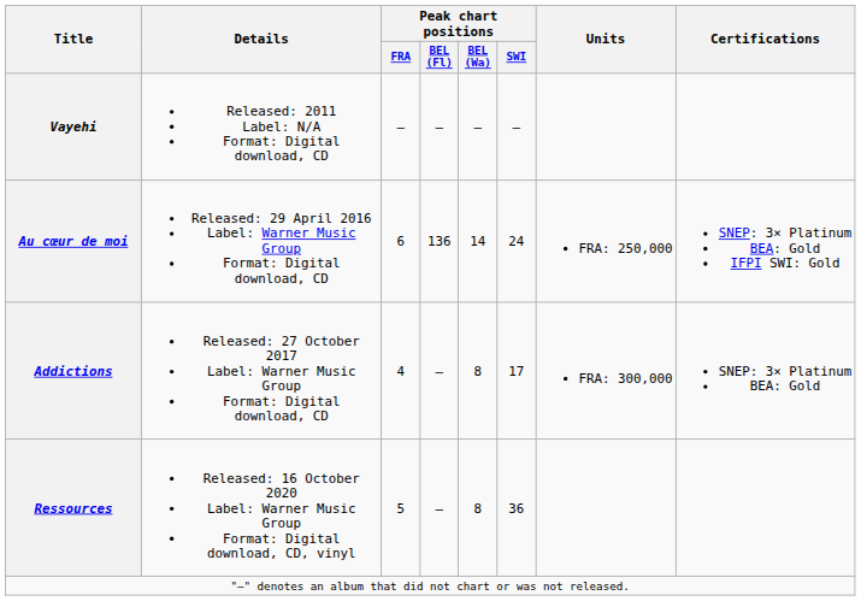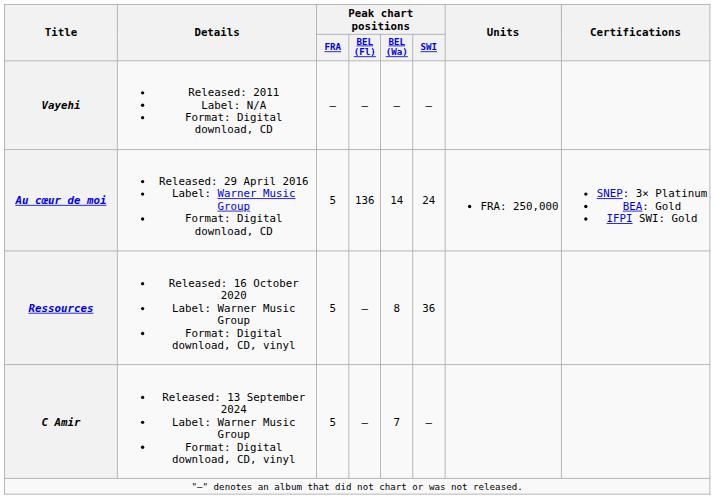 <table class="wikitable plainrowheaders" style="text-align:center;">
 <tr>
 <th scope="col" rowspan="2" style="width:10em;">Title</th>
 <th scope="col" rowspan="2" style="width:18em;">Details</th>
 <th scope="col" colspan="4">Peak chart positions</th>
 <th scope="col" rowspan="2">Units</th>
 <th scope="col" rowspan="2">Certifications</th>
 </tr>
 <tr>
 <th scope="col" style="width:3em;font-size:85%;"><a href='#'>FRA</a><br></th>
 <th scope="col" style="width:3em;font-size:85%;"><a href='#'>BEL (Fl)</a><br></th>
 <th scope="col" style="width:3em;font-size:85%;"><a href='#'>BEL (Wa)</a><br></th>
 <th scope="col" style="width:3em;font-size:85%;"><a href='#'>SWI</a><br></th>
 </tr>
 <tr>
 <th scope="row"><em>Vayehi</em></th>
 <td><br><ul><li>Released: 2011</li><li>Label: N/A</li><li>Format: Digital download, CD</li></ul></td>
 <td>—</td>
 <td>—</td>
 <td>—</td>
 <td>—</td>
 <td></td>
 <td></td>
 </tr>
 <tr>
 <th scope="row"><em><a href='#'>Au cœur de moi</a></em></th>
 <td><br><ul><li>Released: 29 April 2016</li><li>Label: <a href='#'>Warner Music Group</a></li><li>Format: Digital download, CD</li></ul></td>
-<td>6</td>
+<td>5</td>
 <td>136</td>
 <td>14</td>
 <td>24</td>
 <td><br><ul><li>FRA: 250,000</li></ul></td>
 <td><br><ul><li><a href='#'>SNEP</a>: 3× Platinum</li><li><a href='#'>BEA</a>: Gold</li><li><a href='#'>IFPI</a> SWI: Gold</li></ul></td>
-</tr>
-<tr>
-<th scope="row"><em><a href='#'>Addictions</a></em></th>
-<td><br><ul><li>Released: 27 October 2017</li><li>Label: Warner Music Group</li><li>Format: Digital download, CD</li></ul></td>
-<td>4</td>
-<td>—</td>
-<td>8</td>
-<td>17</td>
-<td><br><ul><li>FRA: 300,000</li></ul></td>
-<td><br><ul><li>SNEP: 3× Platinum</li><li>BEA: Gold</li></ul></td>
 </tr>
 <tr>
 <th scope="row"><em><a href='#'>Ressources</a></em></th>
 <td><br><ul><li>Released: 16 October 2020</li><li>Label: Warner Music Group</li><li>Format: Digital download, CD, vinyl</li></ul></td>
 <td>5</td>
 <td>—</td>
 <td>8</td>
 <td>36</td>
 <td></td>
 <td></td>
 </tr>
 <tr>
+<th scope="row"><em>C Amir</em></th>
+<td><br><ul><li>Released: 13 September 2024</li><li>Label: Warner Music Group</li><li>Format: Digital download, CD, vinyl</li></ul></td>
+<td>5</td>
+<td>—</td>
+<td>7</td>
+<td>—</td>
+<td></td>
+<td></td>
+</tr>
+<tr>
 <td colspan="8" style="font-size:85%">"—" denotes an album that did not chart or was not released.</td>
 </tr>
 </table>
